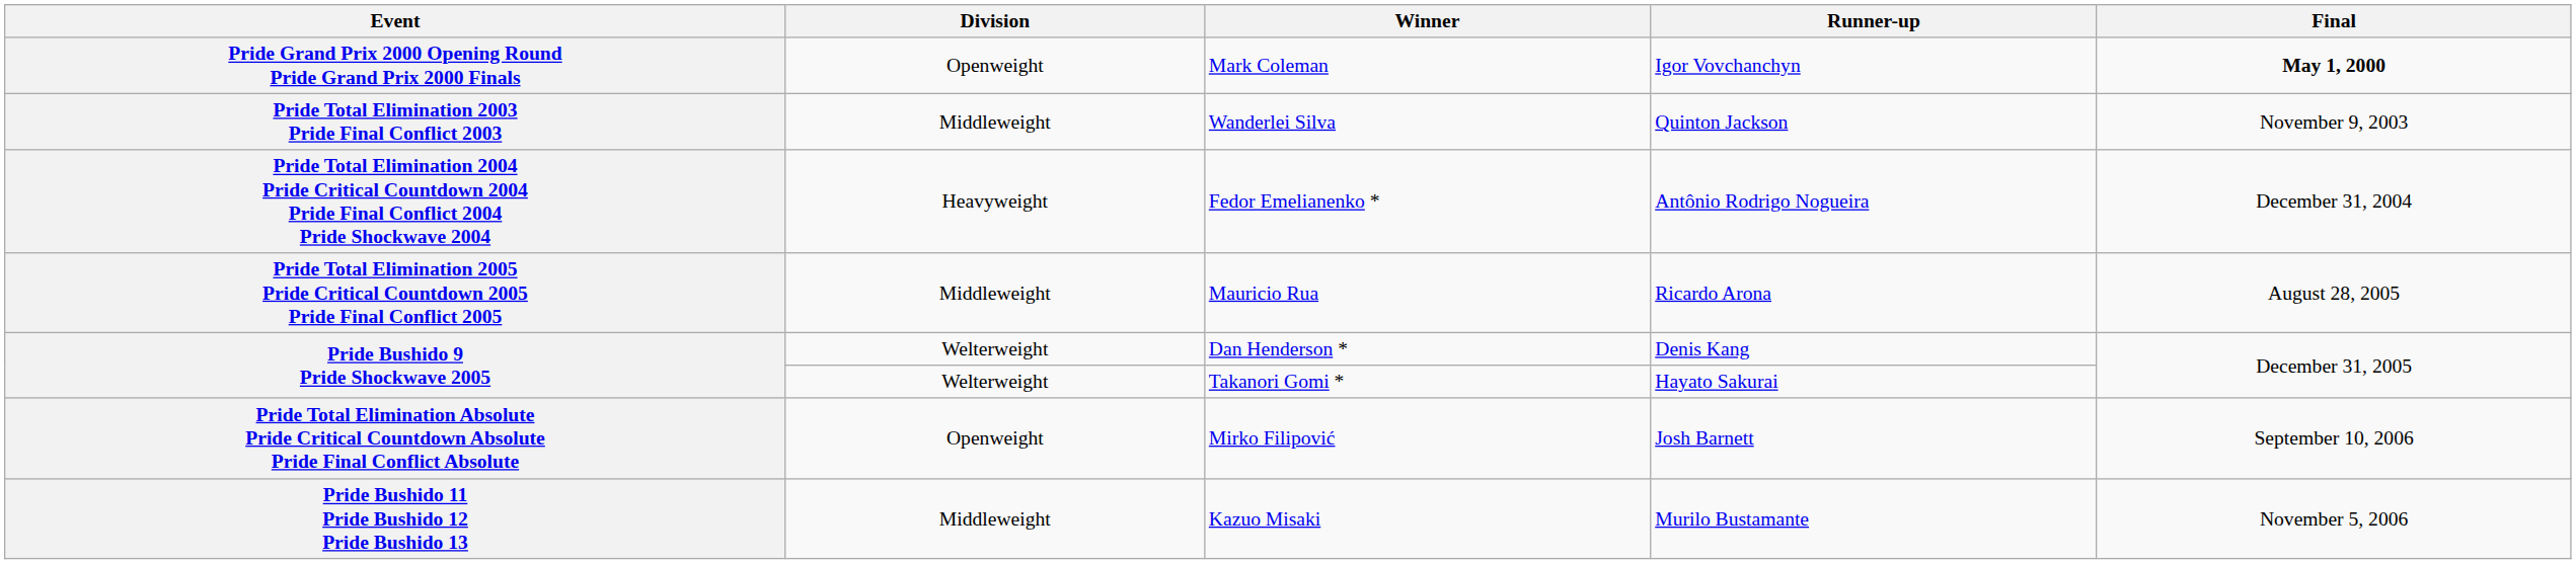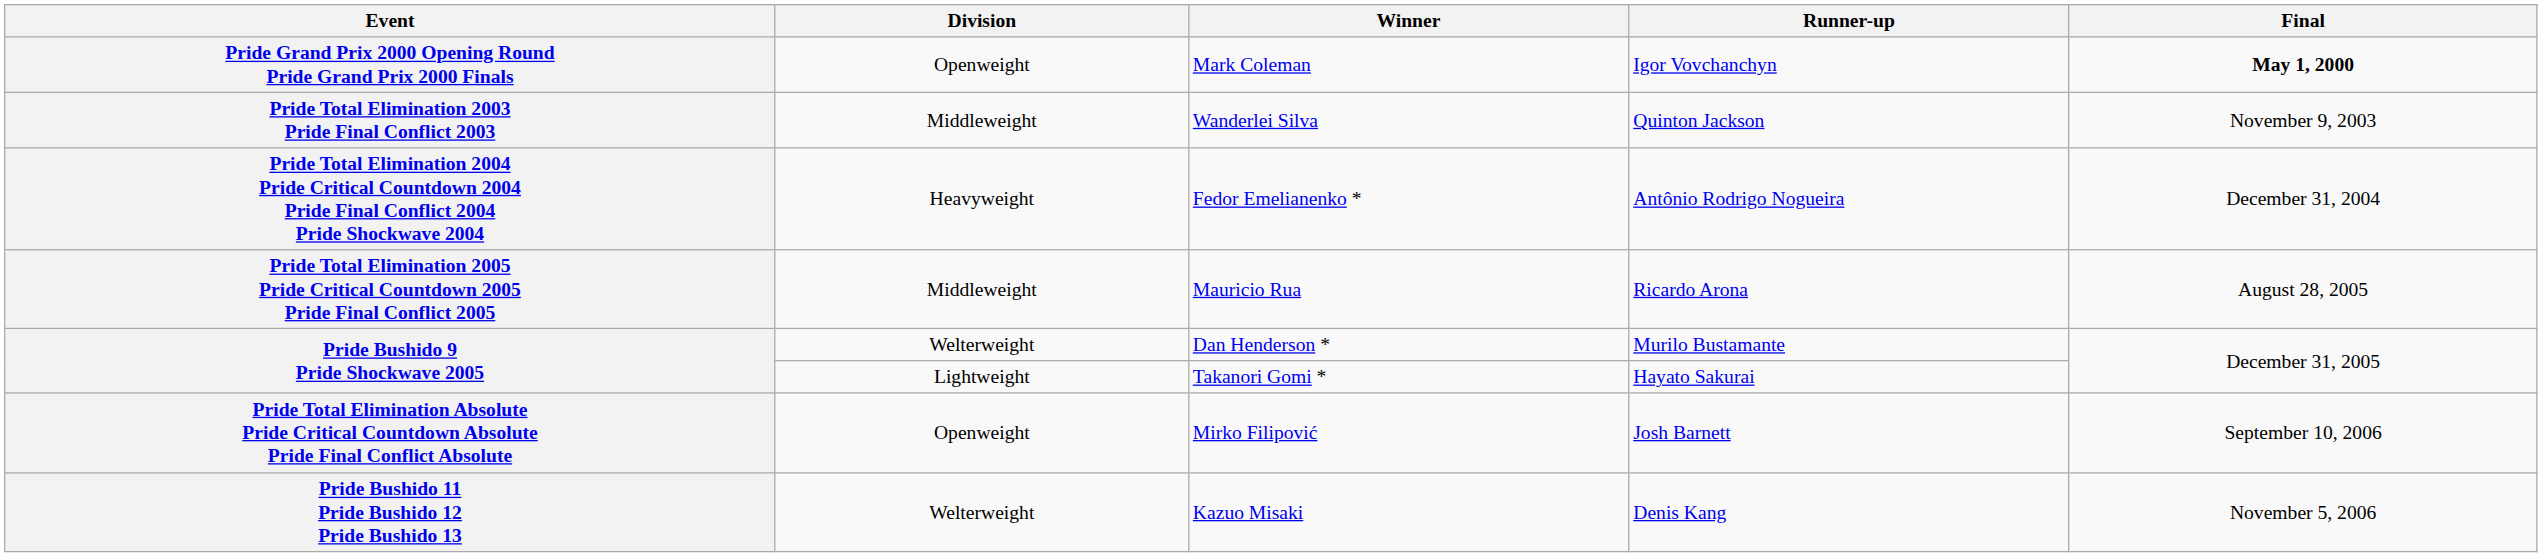 <table style='font-size: 95%; text-align: center;' class='wikitable sortable' width='99%'>
 <tr>
 <th width="28%">Event</th>
 <th width="15%">Division</th>
 <th width="16%">Winner</th>
 <th width="16%">Runner-up</th>
 <th width="17%">Final</th>
 </tr>
 <tr>
 <th><a href='#'>Pride Grand Prix 2000 Opening Round</a> <br> <a href='#'>Pride Grand Prix 2000 Finals</a></th>
 <td align=center>Openweight</td>
 <td align=left> <a href='#'>Mark Coleman</a></td>
 <td align=left> <a href='#'>Igor Vovchanchyn</a></td>
 <td align=center><strong>May 1, 2000</strong></td>
 </tr>
 <tr>
 <th><a href='#'>Pride Total Elimination 2003</a> <br> <a href='#'>Pride Final Conflict 2003</a></th>
 <td align=center>Middleweight</td>
 <td align=left> <a href='#'>Wanderlei Silva</a></td>
 <td align=left> <a href='#'>Quinton Jackson</a></td>
 <td align=center>November 9, 2003</td>
 </tr>
 <tr>
 <th><a href='#'>Pride Total Elimination 2004</a> <br> <a href='#'>Pride Critical Countdown 2004</a> <br> <a href='#'>Pride Final Conflict 2004</a> <br> <a href='#'>Pride Shockwave 2004</a></th>
 <td align=center>Heavyweight</td>
 <td align=left> <a href='#'>Fedor Emelianenko</a> *</td>
 <td align=left> <a href='#'>Antônio Rodrigo Nogueira</a></td>
 <td align=center>December 31, 2004</td>
 </tr>
 <tr>
 <th><a href='#'>Pride Total Elimination 2005</a> <br> <a href='#'>Pride Critical Countdown 2005</a> <br> <a href='#'>Pride Final Conflict 2005</a></th>
 <td align=center>Middleweight</td>
 <td align=left> <a href='#'>Mauricio Rua</a></td>
 <td align=left> <a href='#'>Ricardo Arona</a></td>
 <td align=center>August 28, 2005</td>
 </tr>
 <tr>
 <th rowspan="2"><a href='#'>Pride Bushido 9</a> <br> <a href='#'>Pride Shockwave 2005</a></th>
 <td align=center>Welterweight</td>
 <td align=left> <a href='#'>Dan Henderson</a> *</td>
-<td align=left> <a href='#'>Denis Kang</a></td>
+<td align=left> <a href='#'>Murilo Bustamante</a></td>
 <td align=center rowspan="2">December 31, 2005</td>
 </tr>
 <tr>
-<td align=center>Welterweight</td>
+<td align=center>Lightweight</td>
 <td align=left> <a href='#'>Takanori Gomi</a> *</td>
 <td align=left> <a href='#'>Hayato Sakurai</a></td>
 </tr>
 <tr>
 <th><a href='#'>Pride Total Elimination Absolute</a> <br> <a href='#'>Pride Critical Countdown Absolute</a> <br> <a href='#'>Pride Final Conflict Absolute</a></th>
 <td align=center>Openweight</td>
 <td align=left> <a href='#'>Mirko Filipović</a></td>
 <td align=left> <a href='#'>Josh Barnett</a></td>
 <td align=center>September 10, 2006</td>
 </tr>
 <tr>
 <th><a href='#'>Pride Bushido 11</a> <br> <a href='#'>Pride Bushido 12</a> <br> <a href='#'>Pride Bushido 13</a></th>
-<td align=center>Middleweight</td>
+<td align=center>Welterweight</td>
 <td align=left> <a href='#'>Kazuo Misaki</a></td>
-<td align=left> <a href='#'>Murilo Bustamante</a></td>
+<td align=left> <a href='#'>Denis Kang</a></td>
 <td align=center>November 5, 2006</td>
 </tr>
 </table>
